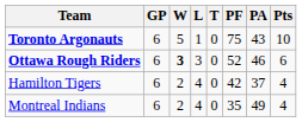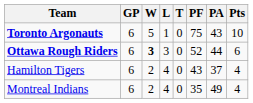 <table class="wikitable">
 <tr>
 <th>Team</th>
 <th>GP</th>
 <th>W</th>
 <th>L</th>
 <th>T</th>
 <th>PF</th>
 <th>PA</th>
 <th>Pts</th>
 </tr>
 <tr align="center">
 <td align="left"><strong><a href='#'>Toronto Argonauts</a></strong></td>
 <td>6</td>
 <td>5</td>
 <td>1</td>
 <td>0</td>
 <td>75</td>
 <td>43</td>
 <td>10</td>
 </tr>
 <tr align="center">
 <td align="left"><strong><a href='#'>Ottawa Rough Riders</a></strong></td>
 <td>6</td>
 <td><strong>3</strong></td>
 <td>3</td>
 <td>0</td>
 <td>52</td>
-<td>46</td>
+<td>44</td>
 <td>6</td>
 </tr>
 <tr align="center">
 <td align="left"><a href='#'>Hamilton Tigers</a></td>
 <td>6</td>
 <td>2</td>
 <td>4</td>
 <td>0</td>
-<td>42</td>
+<td>43</td>
 <td>37</td>
 <td>4</td>
 </tr>
 <tr align="center">
 <td align="left"><a href='#'>Montreal Indians</a></td>
 <td>6</td>
 <td>2</td>
 <td>4</td>
 <td>0</td>
 <td>35</td>
 <td>49</td>
 <td>4</td>
 </tr>
 </table>
